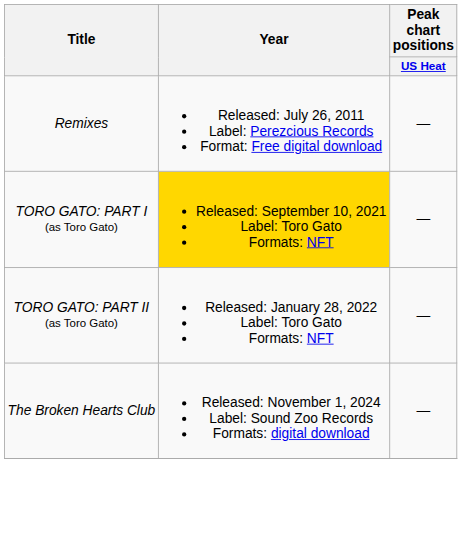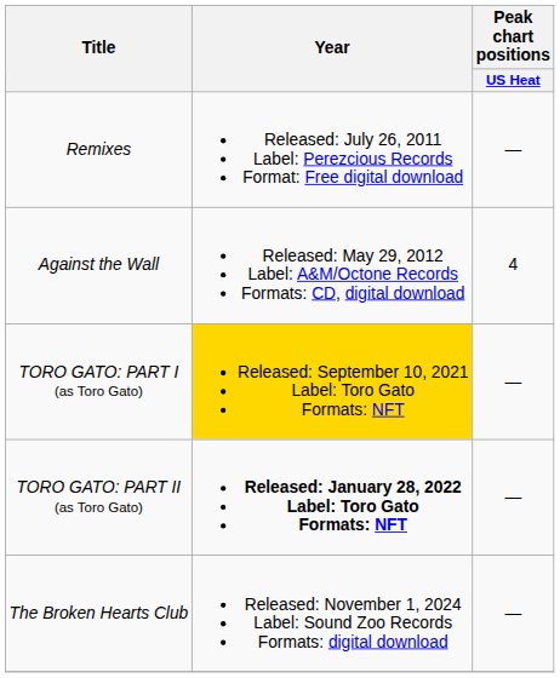 <table class="wikitable plainrowheaders" style="text-align:center;">
 <tr>
 <th scope="col" rowspan="2">Title</th>
 <th scope="col" rowspan="2">Year</th>
 <th scope="col">Peak chart positions</th>
 </tr>
 <tr>
 <th scope="col" style="width:3em;font-size:85%;"><a href='#'>US Heat</a></th>
 </tr>
 <tr>
 <td><em>Remixes</em></td>
 <td><br><ul><li>Released: July 26, 2011</li><li>Label: <a href='#'>Perezcious Records</a></li><li>Format: <a href='#'>Free digital download</a></li></ul></td>
 <td>—</td>
 </tr>
 <tr>
+<td><em>Against the Wall</em></td>
+<td><br><ul><li>Released: May 29, 2012</li><li>Label: <a href='#'>A&M/Octone Records</a></li><li>Formats: <a href='#'>CD</a>, <a href='#'>digital download</a></li></ul></td>
+<td>4</td>
+</tr>
+<tr>
 <td><em>TORO GATO: PART I</em>  <br><small>(as Toro Gato)</small></td>
 <td style="background: gold;"><br><ul><li>Released: September 10, 2021</li><li>Label: Toro Gato</li><li>Formats: <a href='#'>NFT</a></li></ul></td>
 <td>—</td>
 </tr>
 <tr>
 <td><em>TORO GATO: PART II</em>  <br><small>(as Toro Gato)</small></td>
-<td><br><ul><li>Released: January 28, 2022</li><li>Label: Toro Gato</li><li>Formats: <a href='#'>NFT</a></li></ul></td>
+<td><strong><br><ul><li>Released: January 28, 2022</li><li>Label: Toro Gato</li><li>Formats: <a href='#'>NFT</a></li></ul></strong></td>
 <td>—</td>
 </tr>
 <tr>
 <td><em>The Broken Hearts Club</em></td>
 <td><br><ul><li>Released: November 1, 2024</li><li>Label: Sound Zoo Records</li><li>Formats: <a href='#'>digital download</a></li></ul></td>
 <td>—</td>
 </tr>
 <tr>
 </tr>
 </table>
